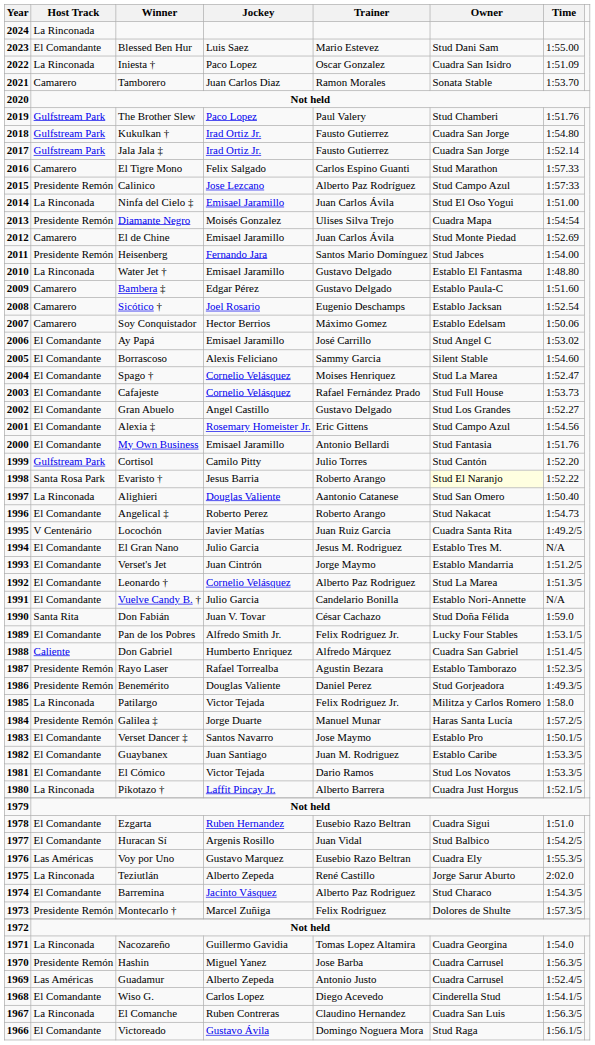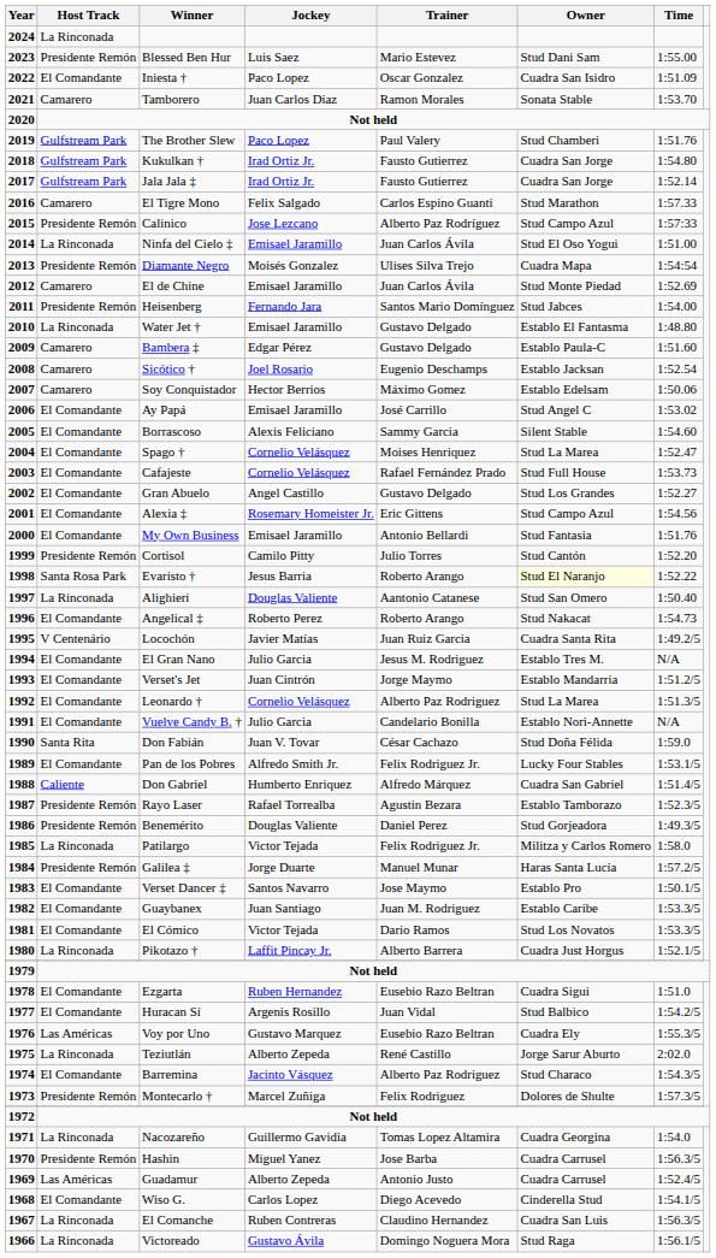 <table class="wikitable">
 <tr>
 <th>Year</th>
 <th>Host Track</th>
 <th>Winner</th>
 <th>Jockey</th>
 <th>Trainer</th>
 <th>Owner</th>
 <th>Time</th>
 <td></td>
 </tr>
 <tr>
 <td><strong>2024</strong></td>
 <td> La Rinconada</td>
 <td></td>
 <td></td>
 <td></td>
 <td></td>
 <td></td>
 </tr>
 <tr>
 <td><strong>2023</strong></td>
-<td> El Comandante</td>
+<td> Presidente Remón</td>
 <td> Blessed Ben Hur</td>
 <td>Luis Saez</td>
 <td>Mario Estevez</td>
 <td>Stud Dani Sam</td>
 <td>1:55.00</td>
 </tr>
 <tr>
 <td align="center"><strong>2022</strong></td>
-<td> La Rinconada</td>
+<td> El Comandante</td>
 <td> Iniesta  †</td>
 <td>Paco Lopez</td>
 <td>Oscar Gonzalez</td>
 <td>Cuadra San Isidro</td>
 <td>1:51.09</td>
 </tr>
 <tr>
 <td align=center><strong>2021</strong></td>
 <td> Camarero</td>
 <td> Tamborero</td>
 <td>Juan Carlos Diaz</td>
 <td>Ramon Morales</td>
 <td>Sonata Stable</td>
 <td>1:53.70</td>
 </tr>
 <tr align=center>
 <td><strong>2020</strong></td>
 <td colspan=7><strong>Not held</strong></td>
 </tr>
 <tr>
 <td><strong>2019</strong></td>
 <td> <a href='#'>Gulfstream Park</a></td>
 <td> The Brother Slew</td>
 <td><a href='#'>Paco Lopez</a></td>
 <td>Paul Valery</td>
 <td>Stud Chamberi</td>
 <td>1:51.76</td>
 </tr>
 <tr>
 <td align=center><strong>2018</strong></td>
 <td> <a href='#'>Gulfstream Park</a></td>
 <td> Kukulkan  †</td>
 <td><a href='#'>Irad Ortiz Jr.</a></td>
 <td>Fausto Gutierrez</td>
 <td>Cuadra San Jorge</td>
 <td>1:54.80</td>
 </tr>
 <tr>
 <td align=center><strong>2017</strong></td>
 <td> <a href='#'>Gulfstream Park</a></td>
 <td> Jala Jala ‡</td>
 <td><a href='#'>Irad Ortiz Jr.</a></td>
 <td>Fausto Gutierrez</td>
 <td>Cuadra San Jorge</td>
 <td>1:52.14</td>
 </tr>
 <tr>
 <td align=center><strong>2016</strong></td>
 <td> Camarero</td>
 <td> El Tigre Mono</td>
 <td>Felix Salgado</td>
 <td>Carlos Espino Guanti</td>
 <td>Stud Marathon</td>
 <td>1:57.33</td>
 </tr>
 <tr>
 <td align=center><strong>2015</strong></td>
 <td> Presidente Remón</td>
 <td> Calinico </td>
 <td><a href='#'>Jose Lezcano</a></td>
 <td>Alberto Paz Rodríguez</td>
 <td>Stud Campo Azul</td>
 <td>1:57:33</td>
 </tr>
 <tr>
 <td align=center><strong>2014</strong></td>
 <td> La Rinconada</td>
 <td> Ninfa del Cielo ‡</td>
 <td><a href='#'>Emisael Jaramillo</a></td>
 <td>Juan Carlos Ávila</td>
 <td>Stud El Oso Yogui</td>
 <td>1:51.00</td>
 </tr>
 <tr>
 <td align=center><strong>2013</strong></td>
 <td> Presidente Remón</td>
 <td> <a href='#'>Diamante Negro</a></td>
 <td>Moisés Gonzalez</td>
 <td>Ulises Silva Trejo</td>
 <td>Cuadra Mapa</td>
 <td>1:54:54</td>
 </tr>
 <tr>
 <td align=center><strong>2012</strong></td>
 <td> Camarero</td>
 <td> El de Chine</td>
 <td>Emisael Jaramillo</td>
 <td>Juan Carlos Ávila</td>
 <td>Stud Monte Piedad</td>
 <td>1:52.69</td>
 </tr>
 <tr>
 <td align=center><strong>2011</strong></td>
 <td> Presidente Remón</td>
 <td> Heisenberg</td>
 <td><a href='#'>Fernando Jara</a></td>
 <td>Santos Mario Domínguez</td>
 <td>Stud Jabces</td>
 <td>1:54.00</td>
 </tr>
 <tr>
 <td align=center><strong>2010</strong></td>
 <td> La Rinconada</td>
 <td> Water Jet †</td>
 <td>Emisael Jaramillo</td>
 <td>Gustavo Delgado</td>
 <td>Establo El Fantasma</td>
 <td>1:48.80</td>
 </tr>
 <tr>
 <td align=center><strong>2009</strong></td>
 <td> Camarero</td>
 <td> <a href='#'>Bambera</a> ‡</td>
 <td>Edgar Pérez</td>
 <td>Gustavo Delgado</td>
 <td>Establo Paula-C</td>
 <td>1:51.60</td>
 </tr>
 <tr>
 <td align=center><strong>2008</strong></td>
 <td> Camarero</td>
 <td> <a href='#'>Sicótico</a> †</td>
 <td><a href='#'>Joel Rosario</a></td>
 <td>Eugenio Deschamps</td>
 <td>Establo Jacksan</td>
 <td>1:52.54</td>
 </tr>
 <tr>
 <td align=center><strong>2007</strong></td>
 <td> Camarero</td>
 <td> Soy Conquistador</td>
 <td>Hector Berrios</td>
 <td>Máximo Gomez</td>
 <td>Establo Edelsam</td>
 <td>1:50.06</td>
 </tr>
 <tr>
 <td align=center><strong>2006</strong></td>
 <td> El Comandante</td>
 <td> Ay Papá</td>
 <td>Emisael Jaramillo</td>
 <td>José Carrillo</td>
 <td>Stud Angel C</td>
 <td>1:53.02</td>
 </tr>
 <tr>
 <td align=center><strong>2005</strong></td>
 <td> El Comandante</td>
 <td> Borrascoso</td>
 <td>Alexis Feliciano</td>
 <td>Sammy Garcia</td>
 <td>Silent Stable</td>
 <td>1:54.60</td>
 </tr>
 <tr>
 <td align=center><strong>2004</strong></td>
 <td> El Comandante</td>
 <td> Spago †</td>
 <td><a href='#'>Cornelio Velásquez</a></td>
 <td>Moises Henriquez</td>
 <td>Stud La Marea</td>
 <td>1:52.47</td>
 </tr>
 <tr>
 <td align=center><strong>2003</strong></td>
 <td> El Comandante</td>
 <td> Cafajeste</td>
 <td><a href='#'>Cornelio Velásquez</a></td>
 <td>Rafael Fernández Prado</td>
 <td>Stud Full House</td>
 <td>1:53.73</td>
 </tr>
 <tr>
 <td align=center><strong>2002</strong></td>
 <td> El Comandante</td>
 <td> Gran Abuelo</td>
 <td>Angel Castillo</td>
 <td>Gustavo Delgado</td>
 <td>Stud Los Grandes</td>
 <td>1:52.27</td>
 </tr>
 <tr>
 <td align=center><strong>2001</strong></td>
 <td> El Comandante</td>
 <td> Alexia ‡</td>
 <td><a href='#'>Rosemary Homeister Jr.</a></td>
 <td>Eric Gittens</td>
 <td>Stud Campo Azul</td>
 <td>1:54.56</td>
 </tr>
 <tr>
 <td align=center><strong>2000</strong></td>
 <td> El Comandante</td>
 <td> <a href='#'>My Own Business</a></td>
 <td>Emisael Jaramillo</td>
 <td>Antonio Bellardi</td>
 <td>Stud Fantasia</td>
 <td>1:51.76</td>
 </tr>
 <tr>
 <td align=center><strong>1999</strong></td>
-<td> <a href='#'>Gulfstream Park</a></td>
+<td> Presidente Remón</td>
 <td> Cortisol</td>
 <td>Camilo Pitty</td>
 <td>Julio Torres</td>
 <td>Stud Cantón</td>
 <td>1:52.20</td>
 </tr>
 <tr>
 <td align=center><strong>1998</strong></td>
 <td> Santa Rosa Park</td>
 <td> Evaristo † </td>
 <td>Jesus Barria</td>
 <td>Roberto Arango</td>
 <td style="background: lightyellow;">Stud El Naranjo</td>
 <td>1:52.22</td>
 </tr>
 <tr>
 <td align=center><strong>1997</strong></td>
 <td> La Rinconada</td>
 <td> Alighieri</td>
 <td><a href='#'>Douglas Valiente</a></td>
 <td>Aantonio Catanese</td>
 <td>Stud San Omero</td>
 <td>1:50.40</td>
 </tr>
 <tr>
 <td align=center><strong>1996</strong></td>
 <td> El Comandante</td>
 <td> Angelical ‡</td>
 <td>Roberto Perez</td>
 <td>Roberto Arango</td>
 <td>Stud Nakacat</td>
 <td>1:54.73</td>
 </tr>
 <tr>
 <td align=center><strong>1995</strong></td>
 <td> V Centenário</td>
 <td> Locochón</td>
 <td>Javier Matías</td>
 <td>Juan Ruiz Garcia</td>
 <td>Cuadra Santa Rita</td>
 <td>1:49.2/5</td>
 </tr>
 <tr>
 <td align=center><strong>1994</strong></td>
 <td> El Comandante</td>
 <td> El Gran Nano </td>
 <td>Julio Garcia</td>
 <td>Jesus M. Rodriguez</td>
 <td>Establo Tres M.</td>
 <td>N/A</td>
 </tr>
 <tr>
 <td align=center><strong>1993</strong></td>
 <td> El Comandante</td>
 <td> Verset's Jet</td>
 <td>Juan Cintrón</td>
 <td>Jorge Maymo</td>
 <td>Establo Mandarria</td>
 <td>1:51.2/5</td>
 </tr>
 <tr>
 <td align=center><strong>1992</strong></td>
 <td> El Comandante</td>
 <td> Leonardo †</td>
 <td><a href='#'>Cornelio Velásquez</a></td>
 <td>Alberto Paz Rodriguez</td>
 <td>Stud La Marea</td>
 <td>1:51.3/5</td>
 </tr>
 <tr>
 <td align=center><strong>1991</strong></td>
 <td> El Comandante</td>
 <td> <a href='#'>Vuelve Candy B.</a> † </td>
 <td>Julio Garcia</td>
 <td>Candelario Bonilla</td>
 <td>Establo Nori-Annette</td>
 <td>N/A</td>
 </tr>
 <tr>
 <td align=center><strong>1990</strong></td>
 <td> Santa Rita</td>
 <td> Don Fabián</td>
 <td>Juan V. Tovar</td>
 <td>César Cachazo</td>
 <td>Stud Doña Félida</td>
 <td>1:59.0 </td>
 </tr>
 <tr>
 <td align=center><strong>1989</strong></td>
 <td> El Comandante</td>
 <td> Pan de los Pobres</td>
 <td>Alfredo Smith Jr.</td>
 <td>Felix Rodriguez Jr.</td>
 <td>Lucky Four Stables</td>
 <td>1:53.1/5</td>
 </tr>
 <tr>
 <td align=center><strong>1988</strong></td>
 <td> <a href='#'>Caliente</a></td>
 <td> Don Gabriel</td>
 <td>Humberto Enriquez</td>
 <td>Alfredo Márquez</td>
 <td>Cuadra San Gabriel</td>
 <td>1:51.4/5</td>
 </tr>
 <tr>
 <td align=center><strong>1987</strong></td>
 <td> Presidente Remón</td>
 <td> Rayo Laser</td>
 <td>Rafael Torrealba</td>
 <td>Agustin Bezara</td>
 <td>Establo Tamborazo</td>
 <td>1:52.3/5</td>
 </tr>
 <tr>
 <td align=center><strong>1986</strong></td>
 <td> Presidente Remón</td>
 <td> Benemérito</td>
 <td>Douglas Valiente</td>
 <td>Daniel Perez</td>
 <td>Stud Gorjeadora</td>
 <td>1:49.3/5</td>
 </tr>
 <tr>
 <td align=center><strong>1985</strong></td>
 <td> La Rinconada</td>
 <td> Patilargo</td>
 <td>Victor Tejada</td>
 <td>Felix Rodriguez Jr.</td>
 <td>Militza y Carlos Romero</td>
 <td>1:58.0 </td>
 </tr>
 <tr>
 <td align=center><strong>1984</strong></td>
 <td> Presidente Remón</td>
 <td> Galilea ‡</td>
 <td>Jorge Duarte</td>
 <td>Manuel Munar</td>
 <td>Haras Santa Lucía</td>
 <td>1:57.2/5</td>
 </tr>
 <tr>
 <td align=center><strong>1983</strong></td>
 <td> El Comandante</td>
 <td> Verset Dancer ‡</td>
 <td>Santos Navarro</td>
 <td>Jose Maymo</td>
 <td>Establo Pro</td>
 <td>1:50.1/5</td>
 </tr>
 <tr>
 <td align=center><strong>1982</strong></td>
 <td> El Comandante</td>
 <td> Guaybanex</td>
 <td>Juan Santiago</td>
 <td>Juan M. Rodriguez</td>
 <td>Establo Caribe</td>
 <td>1:53.3/5</td>
 </tr>
 <tr>
 <td align=center><strong>1981</strong></td>
 <td> El Comandante</td>
 <td> El Cómico</td>
 <td>Victor Tejada</td>
 <td>Dario Ramos</td>
 <td>Stud Los Novatos</td>
 <td>1:53.3/5</td>
 </tr>
 <tr>
 <td align=center><strong>1980</strong></td>
 <td> La Rinconada</td>
 <td> Pikotazo †</td>
 <td><a href='#'>Laffit Pincay Jr.</a></td>
 <td>Alberto Barrera</td>
 <td>Cuadra Just Horgus</td>
 <td>1:52.1/5</td>
 </tr>
 <tr>
 </tr>
 <tr align=center>
 <td><strong>1979</strong></td>
 <td colspan=7><strong>Not held</strong></td>
 </tr>
 <tr>
 <td align=center><strong>1978</strong></td>
 <td> El Comandante</td>
 <td> Ezgarta</td>
 <td><a href='#'>Ruben Hernandez</a></td>
 <td>Eusebio Razo Beltran</td>
 <td>Cuadra Sigui</td>
 <td>1:51.0</td>
 </tr>
 <tr>
 <td align=center><strong>1977</strong></td>
 <td> El Comandante</td>
 <td> Huracan Sí</td>
 <td>Argenis Rosillo</td>
 <td>Juan Vidal</td>
 <td>Stud Balbico</td>
 <td>1:54.2/5</td>
 </tr>
 <tr>
 <td align=center><strong>1976</strong></td>
 <td> Las Américas</td>
 <td> Voy por Uno</td>
 <td>Gustavo Marquez</td>
 <td>Eusebio Razo Beltran</td>
 <td>Cuadra Ely</td>
 <td>1:55.3/5</td>
 </tr>
 <tr>
 <td align=center><strong>1975</strong></td>
 <td> La Rinconada</td>
 <td> Teziutlán</td>
 <td>Alberto Zepeda</td>
 <td>René Castillo</td>
 <td>Jorge Sarur Aburto</td>
 <td>2:02.0 </td>
 </tr>
 <tr>
 <td align=center><strong>1974</strong></td>
 <td> El Comandante</td>
 <td> Barremina</td>
 <td><a href='#'>Jacinto Vásquez</a></td>
 <td>Alberto Paz Rodriguez</td>
 <td>Stud Characo</td>
 <td>1:54.3/5</td>
 </tr>
 <tr>
 <td align=center><strong>1973</strong></td>
 <td> Presidente Remón</td>
 <td> Montecarlo †</td>
 <td>Marcel Zuñiga</td>
 <td>Felix Rodriguez</td>
 <td>Dolores de Shulte</td>
 <td>1:57.3/5</td>
 </tr>
 <tr>
 </tr>
 <tr align=center>
 <td><strong>1972</strong></td>
 <td colspan=7><strong>Not held</strong></td>
 </tr>
 <tr>
 <td align=center><strong>1971</strong></td>
 <td> La Rinconada</td>
 <td> Nacozareño</td>
 <td>Guillermo Gavidia</td>
 <td>Tomas Lopez Altamira</td>
 <td>Cuadra Georgina</td>
 <td>1:54.0</td>
 </tr>
 <tr>
 <td align=center><strong>1970</strong></td>
 <td> Presidente Remón</td>
 <td> Hashin</td>
 <td>Miguel Yanez</td>
 <td>Jose Barba</td>
 <td>Cuadra Carrusel</td>
 <td>1:56.3/5</td>
 </tr>
 <tr>
 <td align=center><strong>1969</strong></td>
 <td> Las Américas</td>
 <td> Guadamur</td>
 <td>Alberto Zepeda</td>
 <td>Antonio Justo</td>
 <td>Cuadra Carrusel</td>
 <td>1:52.4/5</td>
 </tr>
 <tr>
 <td align=center><strong>1968</strong></td>
 <td> El Comandante</td>
 <td> Wiso G.</td>
 <td>Carlos Lopez</td>
 <td>Diego Acevedo</td>
 <td>Cinderella Stud</td>
 <td>1:54.1/5</td>
 </tr>
 <tr>
 <td align=center><strong>1967</strong></td>
 <td> La Rinconada</td>
 <td> El Comanche</td>
 <td>Ruben Contreras</td>
 <td>Claudino Hernandez</td>
 <td>Cuadra San Luis</td>
 <td>1:56.3/5</td>
 </tr>
 <tr>
 <td align=center><strong>1966</strong></td>
-<td> El Comandante</td>
+<td> La Rinconada</td>
 <td> Victoreado</td>
 <td><a href='#'>Gustavo Ávila</a></td>
 <td>Domingo Noguera Mora</td>
 <td>Stud Raga</td>
 <td>1:56.1/5</td>
 </tr>
 </table>
